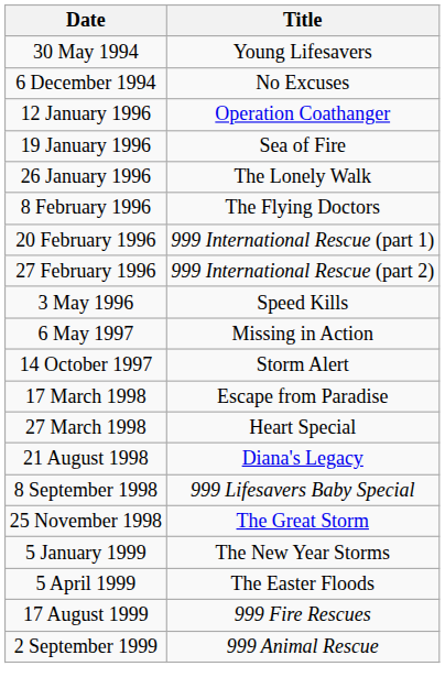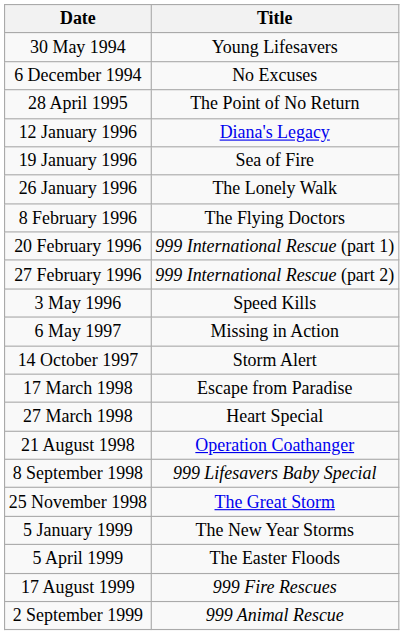 <table class="wikitable" style="text-align:center;">
 <tr>
 <th>Date</th>
 <th>Title</th>
 </tr>
 <tr>
 <td>30 May 1994</td>
 <td>Young Lifesavers</td>
 </tr>
 <tr>
 <td>6 December 1994</td>
 <td>No Excuses</td>
 </tr>
 <tr>
+<td>28 April 1995</td>
+<td>The Point of No Return</td>
+</tr>
+<tr>
 <td>12 January 1996</td>
-<td><a href='#'>Operation Coathanger</a></td>
+<td><a href='#'>Diana's Legacy</a></td>
 </tr>
 <tr>
 <td>19 January 1996</td>
 <td>Sea of Fire</td>
 </tr>
 <tr>
 <td>26 January 1996</td>
 <td>The Lonely Walk</td>
 </tr>
 <tr>
 <td>8 February 1996</td>
 <td>The Flying Doctors</td>
 </tr>
 <tr>
 <td>20 February 1996</td>
 <td><em>999 International Rescue</em> (part 1)</td>
 </tr>
 <tr>
 <td>27 February 1996</td>
 <td><em>999 International Rescue</em> (part 2)</td>
 </tr>
 <tr>
 <td>3 May 1996</td>
 <td>Speed Kills</td>
 </tr>
 <tr>
 <td>6 May 1997</td>
 <td>Missing in Action</td>
 </tr>
 <tr>
 <td>14 October 1997</td>
 <td>Storm Alert</td>
 </tr>
 <tr>
 <td>17 March 1998</td>
 <td>Escape from Paradise</td>
 </tr>
 <tr>
 <td>27 March 1998</td>
 <td>Heart Special</td>
 </tr>
 <tr>
 <td>21 August 1998</td>
-<td><a href='#'>Diana's Legacy</a></td>
+<td><a href='#'>Operation Coathanger</a></td>
 </tr>
 <tr>
 <td>8 September 1998</td>
 <td><em>999 Lifesavers Baby Special</em></td>
 </tr>
 <tr>
 <td>25 November 1998</td>
 <td><a href='#'>The Great Storm</a></td>
 </tr>
 <tr>
 <td>5 January 1999</td>
 <td>The New Year Storms</td>
 </tr>
 <tr>
 <td>5 April 1999</td>
 <td>The Easter Floods</td>
 </tr>
 <tr>
 <td>17 August 1999</td>
 <td><em>999 Fire Rescues</em></td>
 </tr>
 <tr>
 <td>2 September 1999</td>
 <td><em>999 Animal Rescue</em></td>
 </tr>
 </table>
